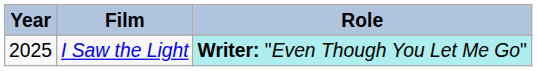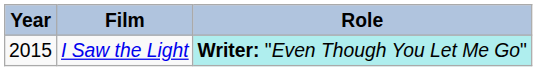 <table class="wikitable" style="font-size:95%;">
 <tr>
 <th style="background:#B0C4DE;">Year</th>
 <th style="background:#B0C4DE;">Film</th>
 <th style="background:#B0C4DE;">Role</th>
 </tr>
 <tr>
-<td>2025</td>
+<td>2015</td>
 <td><em><a href='#'>I Saw the Light</a></em></td>
 <td style="background: paleturquoise;"><strong>Writer:</strong> "<em>Even Though You Let Me Go</em>"</td>
 </tr>
 </table>
